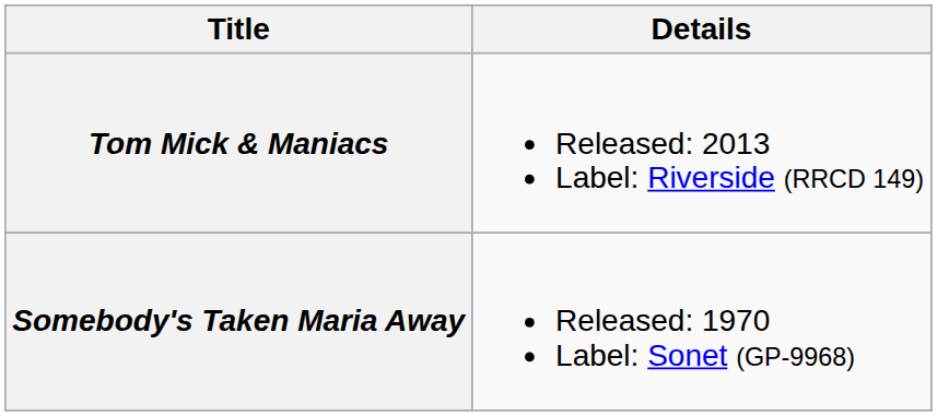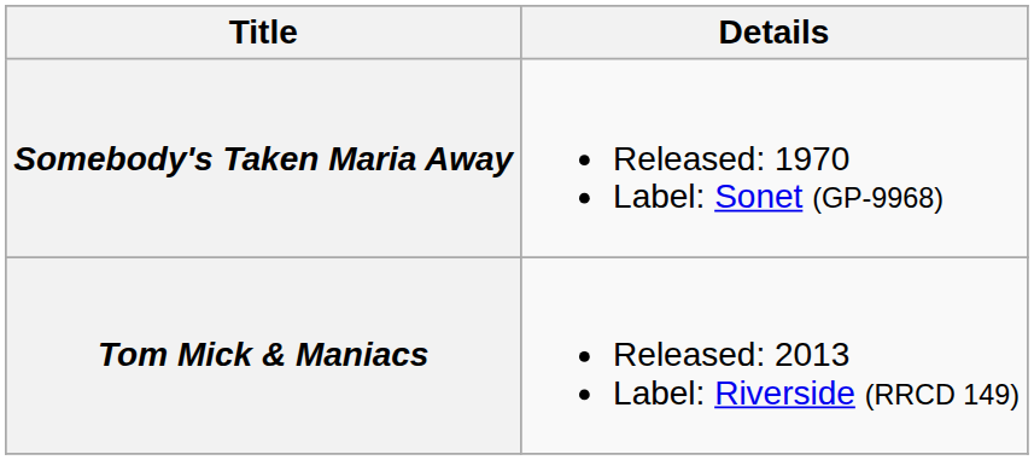 <table class="wikitable plainrowheaders" border="1">
 <tr>
 <th scope="col">Title</th>
 <th scope="col">Details</th>
 </tr>
 <tr>
+<th scope="row"><em>Somebody's Taken Maria Away</em></th>
+<td><br><ul><li>Released: 1970</li><li>Label: <a href='#'>Sonet</a> <small>(GP-9968)</small></li></ul></td>
+</tr>
+<tr>
 <th scope="row"><em>Tom Mick & Maniacs</em></th>
 <td><br><ul><li>Released: 2013</li><li>Label: <a href='#'>Riverside</a> <small>(RRCD 149)</small></li></ul></td>
 </tr>
-<tr>
-<th scope="row"><em>Somebody's Taken Maria Away</em></th>
-<td><br><ul><li>Released: 1970</li><li>Label: <a href='#'>Sonet</a> <small>(GP-9968)</small></li></ul></td>
-</tr>
 </table>
